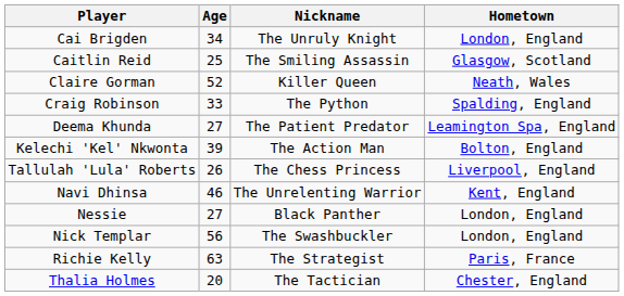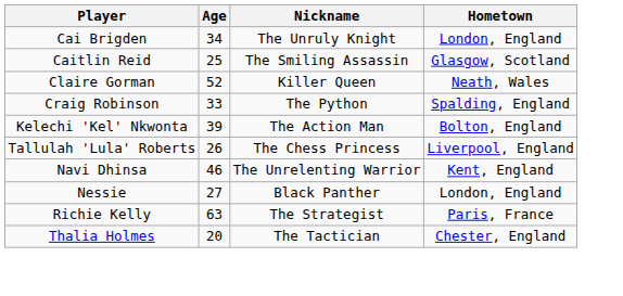 <table class="wikitable" style="text-align:center">
 <tr>
 <th>Player</th>
 <th>Age</th>
 <th>Nickname</th>
 <th>Hometown</th>
 </tr>
 <tr>
 <td>Cai Brigden</td>
 <td>34</td>
 <td>The Unruly Knight</td>
 <td><a href='#'>London</a>, England</td>
 </tr>
 <tr>
 <td>Caitlin Reid</td>
 <td>25</td>
 <td>The Smiling Assassin</td>
 <td><a href='#'>Glasgow</a>, Scotland</td>
 </tr>
 <tr>
 <td>Claire Gorman</td>
 <td>52</td>
 <td>Killer Queen</td>
 <td><a href='#'>Neath</a>, Wales</td>
 </tr>
 <tr>
 <td>Craig Robinson</td>
 <td>33</td>
 <td>The Python</td>
 <td><a href='#'>Spalding</a>, England</td>
 </tr>
 <tr>
-<td>Deema Khunda</td>
-<td>27</td>
-<td>The Patient Predator</td>
-<td><a href='#'>Leamington Spa</a>, England</td>
-</tr>
-<tr>
 <td>Kelechi 'Kel' Nkwonta</td>
 <td>39</td>
 <td>The Action Man</td>
 <td><a href='#'>Bolton</a>, England</td>
 </tr>
 <tr>
 <td>Tallulah 'Lula' Roberts</td>
 <td>26</td>
 <td>The Chess Princess</td>
 <td><a href='#'>Liverpool</a>, England</td>
 </tr>
 <tr>
 <td>Navi Dhinsa</td>
 <td>46</td>
 <td>The Unrelenting Warrior</td>
 <td><a href='#'>Kent</a>, England</td>
 </tr>
 <tr>
 <td>Nessie</td>
 <td>27</td>
 <td>Black Panther</td>
 <td>London, England</td>
 </tr>
 <tr>
-<td>Nick Templar</td>
-<td>56</td>
-<td>The Swashbuckler</td>
-<td>London, England</td>
-</tr>
-<tr>
 <td>Richie Kelly</td>
 <td>63</td>
 <td>The Strategist</td>
 <td><a href='#'>Paris</a>, France</td>
 </tr>
 <tr>
 <td><a href='#'>Thalia Holmes</a></td>
 <td>20</td>
 <td>The Tactician</td>
 <td><a href='#'>Chester</a>, England</td>
 </tr>
 </table>
